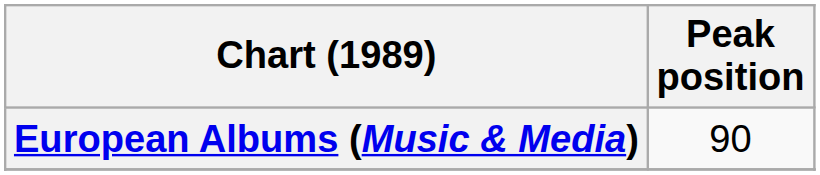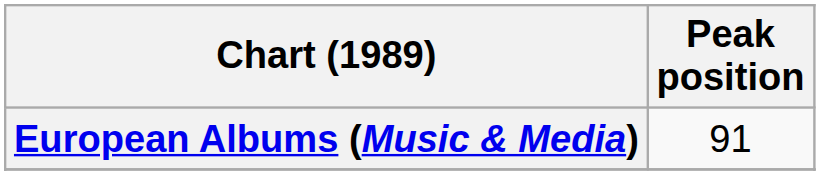 <table class="wikitable sortable plainrowheaders">
 <tr>
 <th>Chart (1989)</th>
 <th>Peak<br>position</th>
 </tr>
 <tr>
 <th scope="row"><a href='#'>European Albums</a> (<em><a href='#'>Music & Media</a></em>)</th>
-<td align="center">90</td>
+<td align="center">91</td>
 </tr>
 <tr>
 </tr>
 <tr>
 </tr>
 <tr>
 </tr>
 </table>
